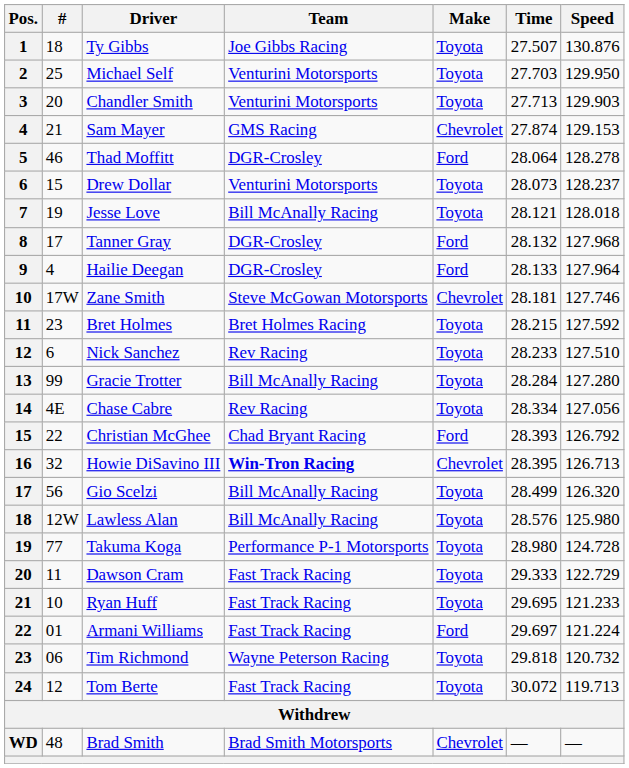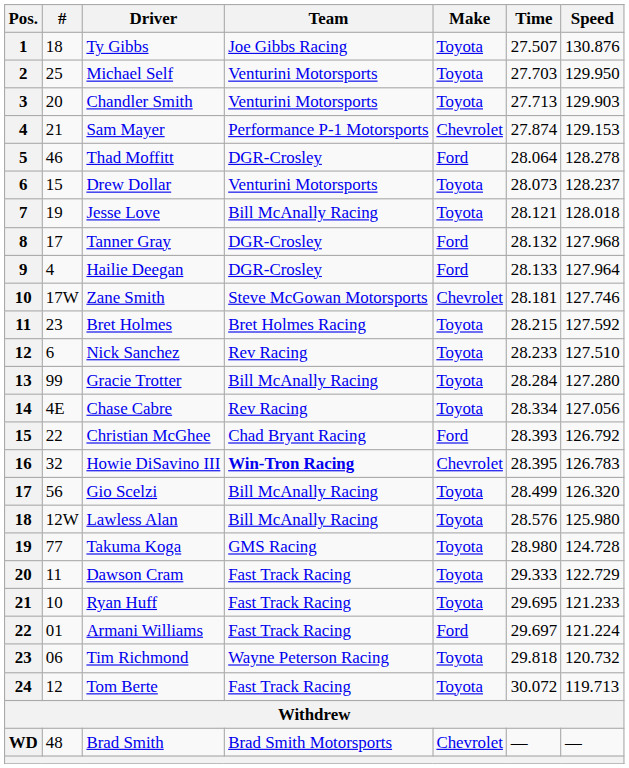 <table class="wikitable" style="font-size:95%">
 <tr>
 <th>Pos.</th>
 <th>#</th>
 <th>Driver</th>
 <th>Team</th>
 <th>Make</th>
 <th>Time</th>
 <th>Speed</th>
 </tr>
 <tr>
 <th>1</th>
 <td>18</td>
 <td><a href='#'>Ty Gibbs</a></td>
 <td><a href='#'>Joe Gibbs Racing</a></td>
 <td><a href='#'>Toyota</a></td>
 <td>27.507</td>
 <td>130.876</td>
 </tr>
 <tr>
 <th>2</th>
 <td>25</td>
 <td><a href='#'>Michael Self</a></td>
 <td><a href='#'>Venturini Motorsports</a></td>
 <td><a href='#'>Toyota</a></td>
 <td>27.703</td>
 <td>129.950</td>
 </tr>
 <tr>
 <th>3</th>
 <td>20</td>
 <td><a href='#'>Chandler Smith</a></td>
 <td><a href='#'>Venturini Motorsports</a></td>
 <td><a href='#'>Toyota</a></td>
 <td>27.713</td>
 <td>129.903</td>
 </tr>
 <tr>
 <th>4</th>
 <td>21</td>
 <td><a href='#'>Sam Mayer</a></td>
-<td><a href='#'>GMS Racing</a></td>
+<td><a href='#'>Performance P-1 Motorsports</a></td>
 <td><a href='#'>Chevrolet</a></td>
 <td>27.874</td>
 <td>129.153</td>
 </tr>
 <tr>
 <th>5</th>
 <td>46</td>
 <td><a href='#'>Thad Moffitt</a></td>
 <td><a href='#'>DGR-Crosley</a></td>
 <td><a href='#'>Ford</a></td>
 <td>28.064</td>
 <td>128.278</td>
 </tr>
 <tr>
 <th>6</th>
 <td>15</td>
 <td><a href='#'>Drew Dollar</a></td>
 <td><a href='#'>Venturini Motorsports</a></td>
 <td><a href='#'>Toyota</a></td>
 <td>28.073</td>
 <td>128.237</td>
 </tr>
 <tr>
 <th>7</th>
 <td>19</td>
 <td><a href='#'>Jesse Love</a></td>
 <td><a href='#'>Bill McAnally Racing</a></td>
 <td><a href='#'>Toyota</a></td>
 <td>28.121</td>
 <td>128.018</td>
 </tr>
 <tr>
 <th>8</th>
 <td>17</td>
 <td><a href='#'>Tanner Gray</a></td>
 <td><a href='#'>DGR-Crosley</a></td>
 <td><a href='#'>Ford</a></td>
 <td>28.132</td>
 <td>127.968</td>
 </tr>
 <tr>
 <th>9</th>
 <td>4</td>
 <td><a href='#'>Hailie Deegan</a></td>
 <td><a href='#'>DGR-Crosley</a></td>
 <td><a href='#'>Ford</a></td>
 <td>28.133</td>
 <td>127.964</td>
 </tr>
 <tr>
 <th>10</th>
 <td>17W</td>
 <td><a href='#'>Zane Smith</a></td>
 <td><a href='#'>Steve McGowan Motorsports</a></td>
 <td><a href='#'>Chevrolet</a></td>
 <td>28.181</td>
 <td>127.746</td>
 </tr>
 <tr>
 <th>11</th>
 <td>23</td>
 <td><a href='#'>Bret Holmes</a></td>
 <td><a href='#'>Bret Holmes Racing</a></td>
 <td><a href='#'>Toyota</a></td>
 <td>28.215</td>
 <td>127.592</td>
 </tr>
 <tr>
 <th>12</th>
 <td>6</td>
 <td><a href='#'>Nick Sanchez</a></td>
 <td><a href='#'>Rev Racing</a></td>
 <td><a href='#'>Toyota</a></td>
 <td>28.233</td>
 <td>127.510</td>
 </tr>
 <tr>
 <th>13</th>
 <td>99</td>
 <td><a href='#'>Gracie Trotter</a></td>
 <td><a href='#'>Bill McAnally Racing</a></td>
 <td><a href='#'>Toyota</a></td>
 <td>28.284</td>
 <td>127.280</td>
 </tr>
 <tr>
 <th>14</th>
 <td>4E</td>
 <td><a href='#'>Chase Cabre</a></td>
 <td><a href='#'>Rev Racing</a></td>
 <td><a href='#'>Toyota</a></td>
 <td>28.334</td>
 <td>127.056</td>
 </tr>
 <tr>
 <th>15</th>
 <td>22</td>
 <td><a href='#'>Christian McGhee</a></td>
 <td><a href='#'>Chad Bryant Racing</a></td>
 <td><a href='#'>Ford</a></td>
 <td>28.393</td>
 <td>126.792</td>
 </tr>
 <tr>
 <th>16</th>
 <td>32</td>
 <td><a href='#'>Howie DiSavino III</a></td>
 <td><strong><a href='#'>Win-Tron Racing</a></strong></td>
 <td><a href='#'>Chevrolet</a></td>
 <td>28.395</td>
-<td>126.713</td>
+<td>126.783</td>
 </tr>
 <tr>
 <th>17</th>
 <td>56</td>
 <td><a href='#'>Gio Scelzi</a></td>
 <td><a href='#'>Bill McAnally Racing</a></td>
 <td><a href='#'>Toyota</a></td>
 <td>28.499</td>
 <td>126.320</td>
 </tr>
 <tr>
 <th>18</th>
 <td>12W</td>
 <td><a href='#'>Lawless Alan</a></td>
 <td><a href='#'>Bill McAnally Racing</a></td>
 <td><a href='#'>Toyota</a></td>
 <td>28.576</td>
 <td>125.980</td>
 </tr>
 <tr>
 <th>19</th>
 <td>77</td>
 <td><a href='#'>Takuma Koga</a></td>
-<td><a href='#'>Performance P-1 Motorsports</a></td>
+<td><a href='#'>GMS Racing</a></td>
 <td><a href='#'>Toyota</a></td>
 <td>28.980</td>
 <td>124.728</td>
 </tr>
 <tr>
 <th>20</th>
 <td>11</td>
 <td><a href='#'>Dawson Cram</a></td>
 <td><a href='#'>Fast Track Racing</a></td>
 <td><a href='#'>Toyota</a></td>
 <td>29.333</td>
 <td>122.729</td>
 </tr>
 <tr>
 <th>21</th>
 <td>10</td>
 <td><a href='#'>Ryan Huff</a></td>
 <td><a href='#'>Fast Track Racing</a></td>
 <td><a href='#'>Toyota</a></td>
 <td>29.695</td>
 <td>121.233</td>
 </tr>
 <tr>
 <th>22</th>
 <td>01</td>
 <td><a href='#'>Armani Williams</a></td>
 <td><a href='#'>Fast Track Racing</a></td>
 <td><a href='#'>Ford</a></td>
 <td>29.697</td>
 <td>121.224</td>
 </tr>
 <tr>
 <th>23</th>
 <td>06</td>
 <td><a href='#'>Tim Richmond</a></td>
 <td><a href='#'>Wayne Peterson Racing</a></td>
 <td><a href='#'>Toyota</a></td>
 <td>29.818</td>
 <td>120.732</td>
 </tr>
 <tr>
 <th>24</th>
 <td>12</td>
 <td><a href='#'>Tom Berte</a></td>
 <td><a href='#'>Fast Track Racing</a></td>
 <td><a href='#'>Toyota</a></td>
 <td>30.072</td>
 <td>119.713</td>
 </tr>
 <tr>
 <th colspan="7">Withdrew</th>
 </tr>
 <tr>
 <th>WD</th>
 <td>48</td>
 <td><a href='#'>Brad Smith</a></td>
 <td><a href='#'>Brad Smith Motorsports</a></td>
 <td><a href='#'>Chevrolet</a></td>
 <td>—</td>
 <td>—</td>
 </tr>
 <tr>
 <th colspan="7"></th>
 </tr>
 </table>
